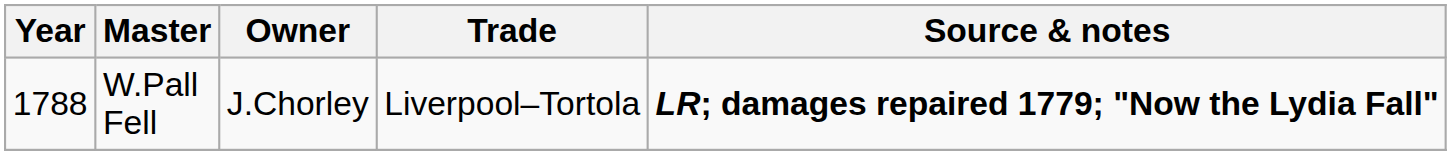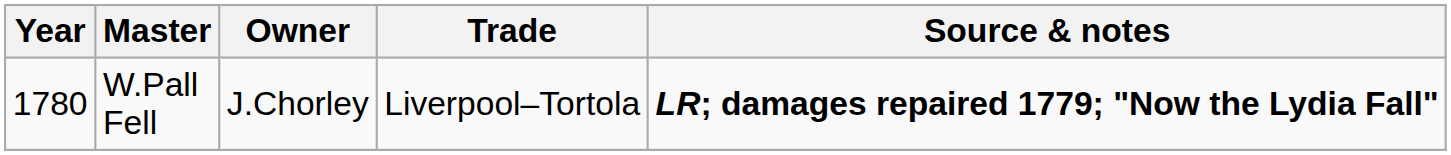 <table class=" wikitable">
 <tr>
 <th>Year</th>
 <th>Master</th>
 <th>Owner</th>
 <th>Trade</th>
 <th>Source & notes</th>
 </tr>
 <tr>
-<td>1788</td>
+<td>1780</td>
 <td>W.Pall<br>Fell</td>
 <td>J.Chorley</td>
 <td>Liverpool–Tortola</td>
 <td><strong><em>LR</em>; damages repaired 1779; "Now the Lydia Fall"</strong></td>
 </tr>
 <tr>
 </tr>
 </table>
